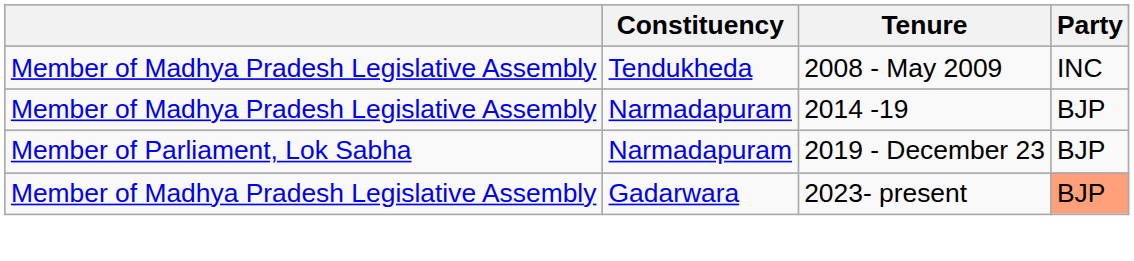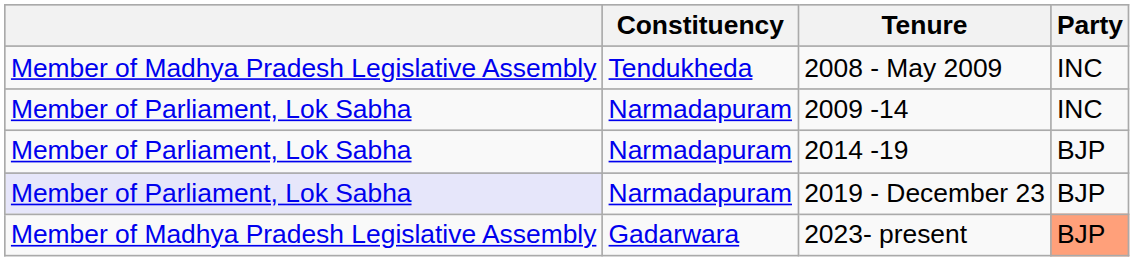 <table class="wikitable">
 <tr>
 <th></th>
 <th><strong>Constituency</strong></th>
 <th><strong>Tenure</strong></th>
 <th>Party</th>
 </tr>
 <tr>
 <td><a href='#'>Member of Madhya Pradesh Legislative Assembly</a></td>
 <td><a href='#'>Tendukheda</a></td>
 <td>2008 - May 2009</td>
 <td>INC</td>
 </tr>
 <tr>
-<td><a href='#'>Member of Madhya Pradesh Legislative Assembly</a></td>
+<td><a href='#'>Member of Parliament, Lok Sabha</a></td>
+<td><a href='#'>Narmadapuram</a></td>
+<td>2009 -14</td>
+<td>INC</td>
+</tr>
+<tr>
+<td><a href='#'>Member of Parliament, Lok Sabha</a></td>
 <td><a href='#'>Narmadapuram</a></td>
 <td>2014 -19</td>
 <td>BJP</td>
 </tr>
 <tr>
-<td><a href='#'>Member of Parliament, Lok Sabha</a></td>
+<td style="background: lavender;"><a href='#'>Member of Parliament, Lok Sabha</a></td>
 <td><a href='#'>Narmadapuram</a></td>
 <td>2019 - December 23</td>
 <td>BJP</td>
 </tr>
 <tr>
 <td><a href='#'>Member of Madhya Pradesh Legislative Assembly</a></td>
 <td><a href='#'>Gadarwara</a></td>
 <td>2023- present</td>
 <td style="background: lightsalmon;">BJP</td>
 </tr>
 </table>
